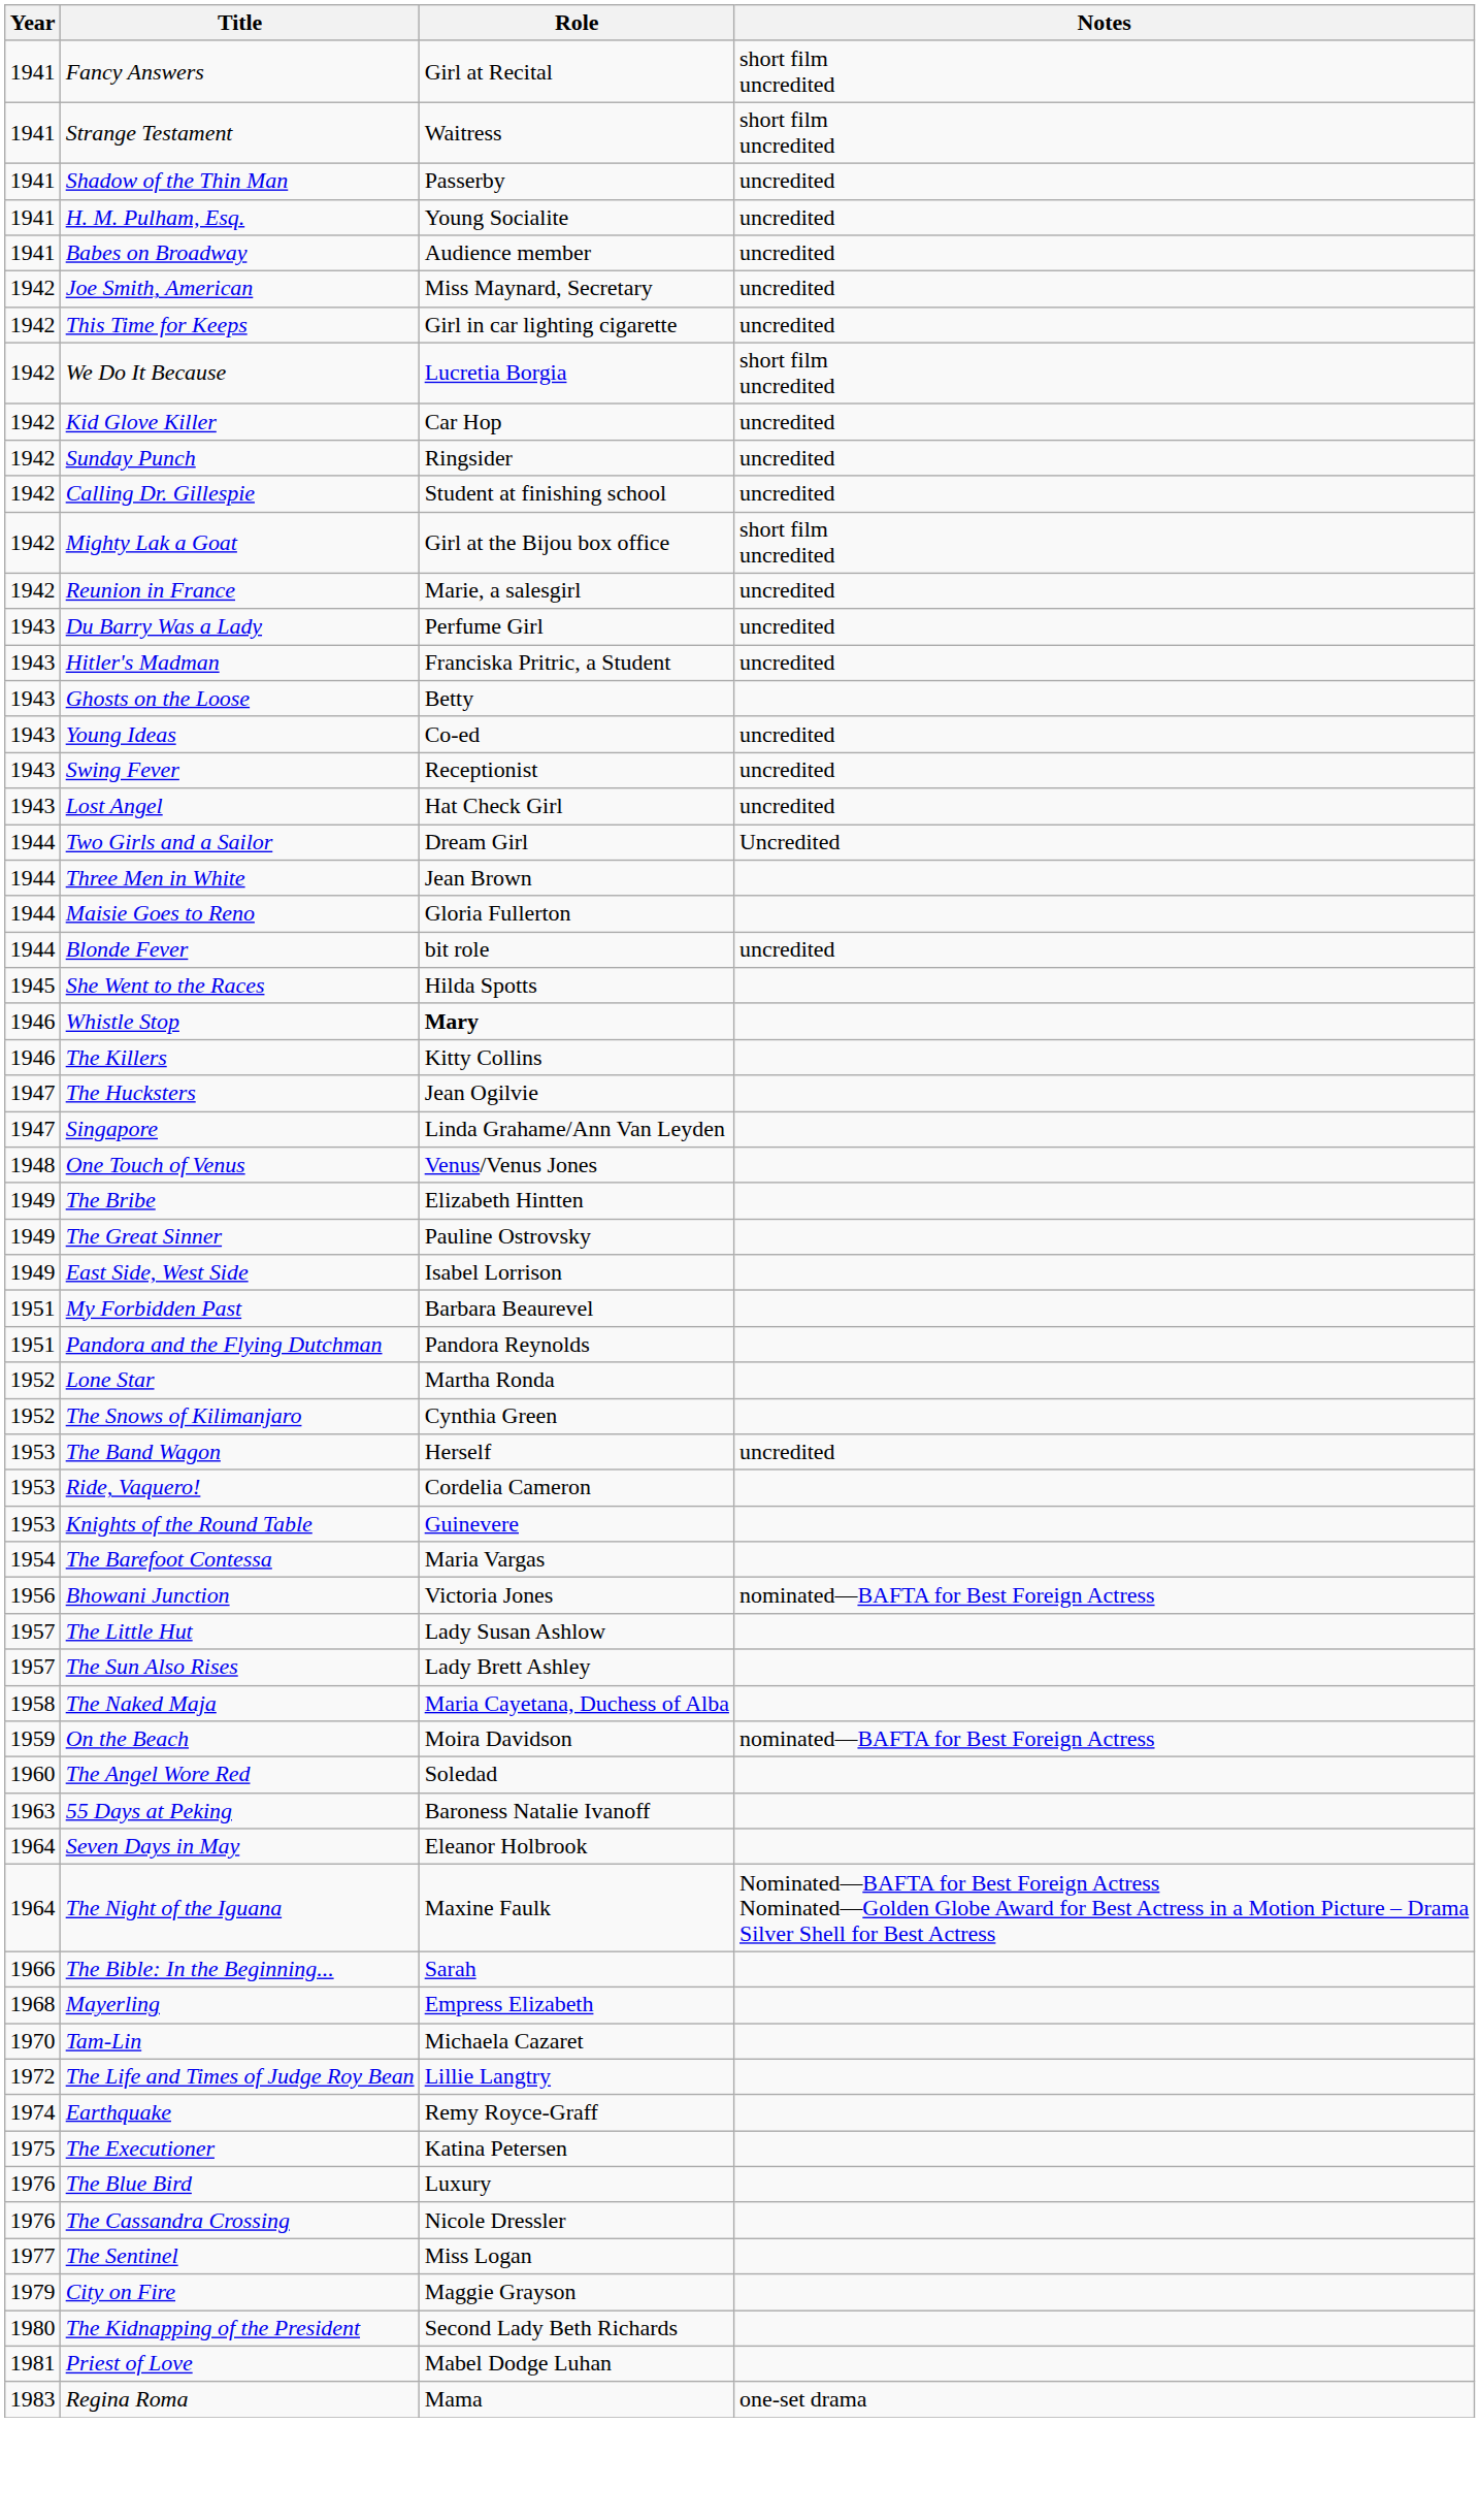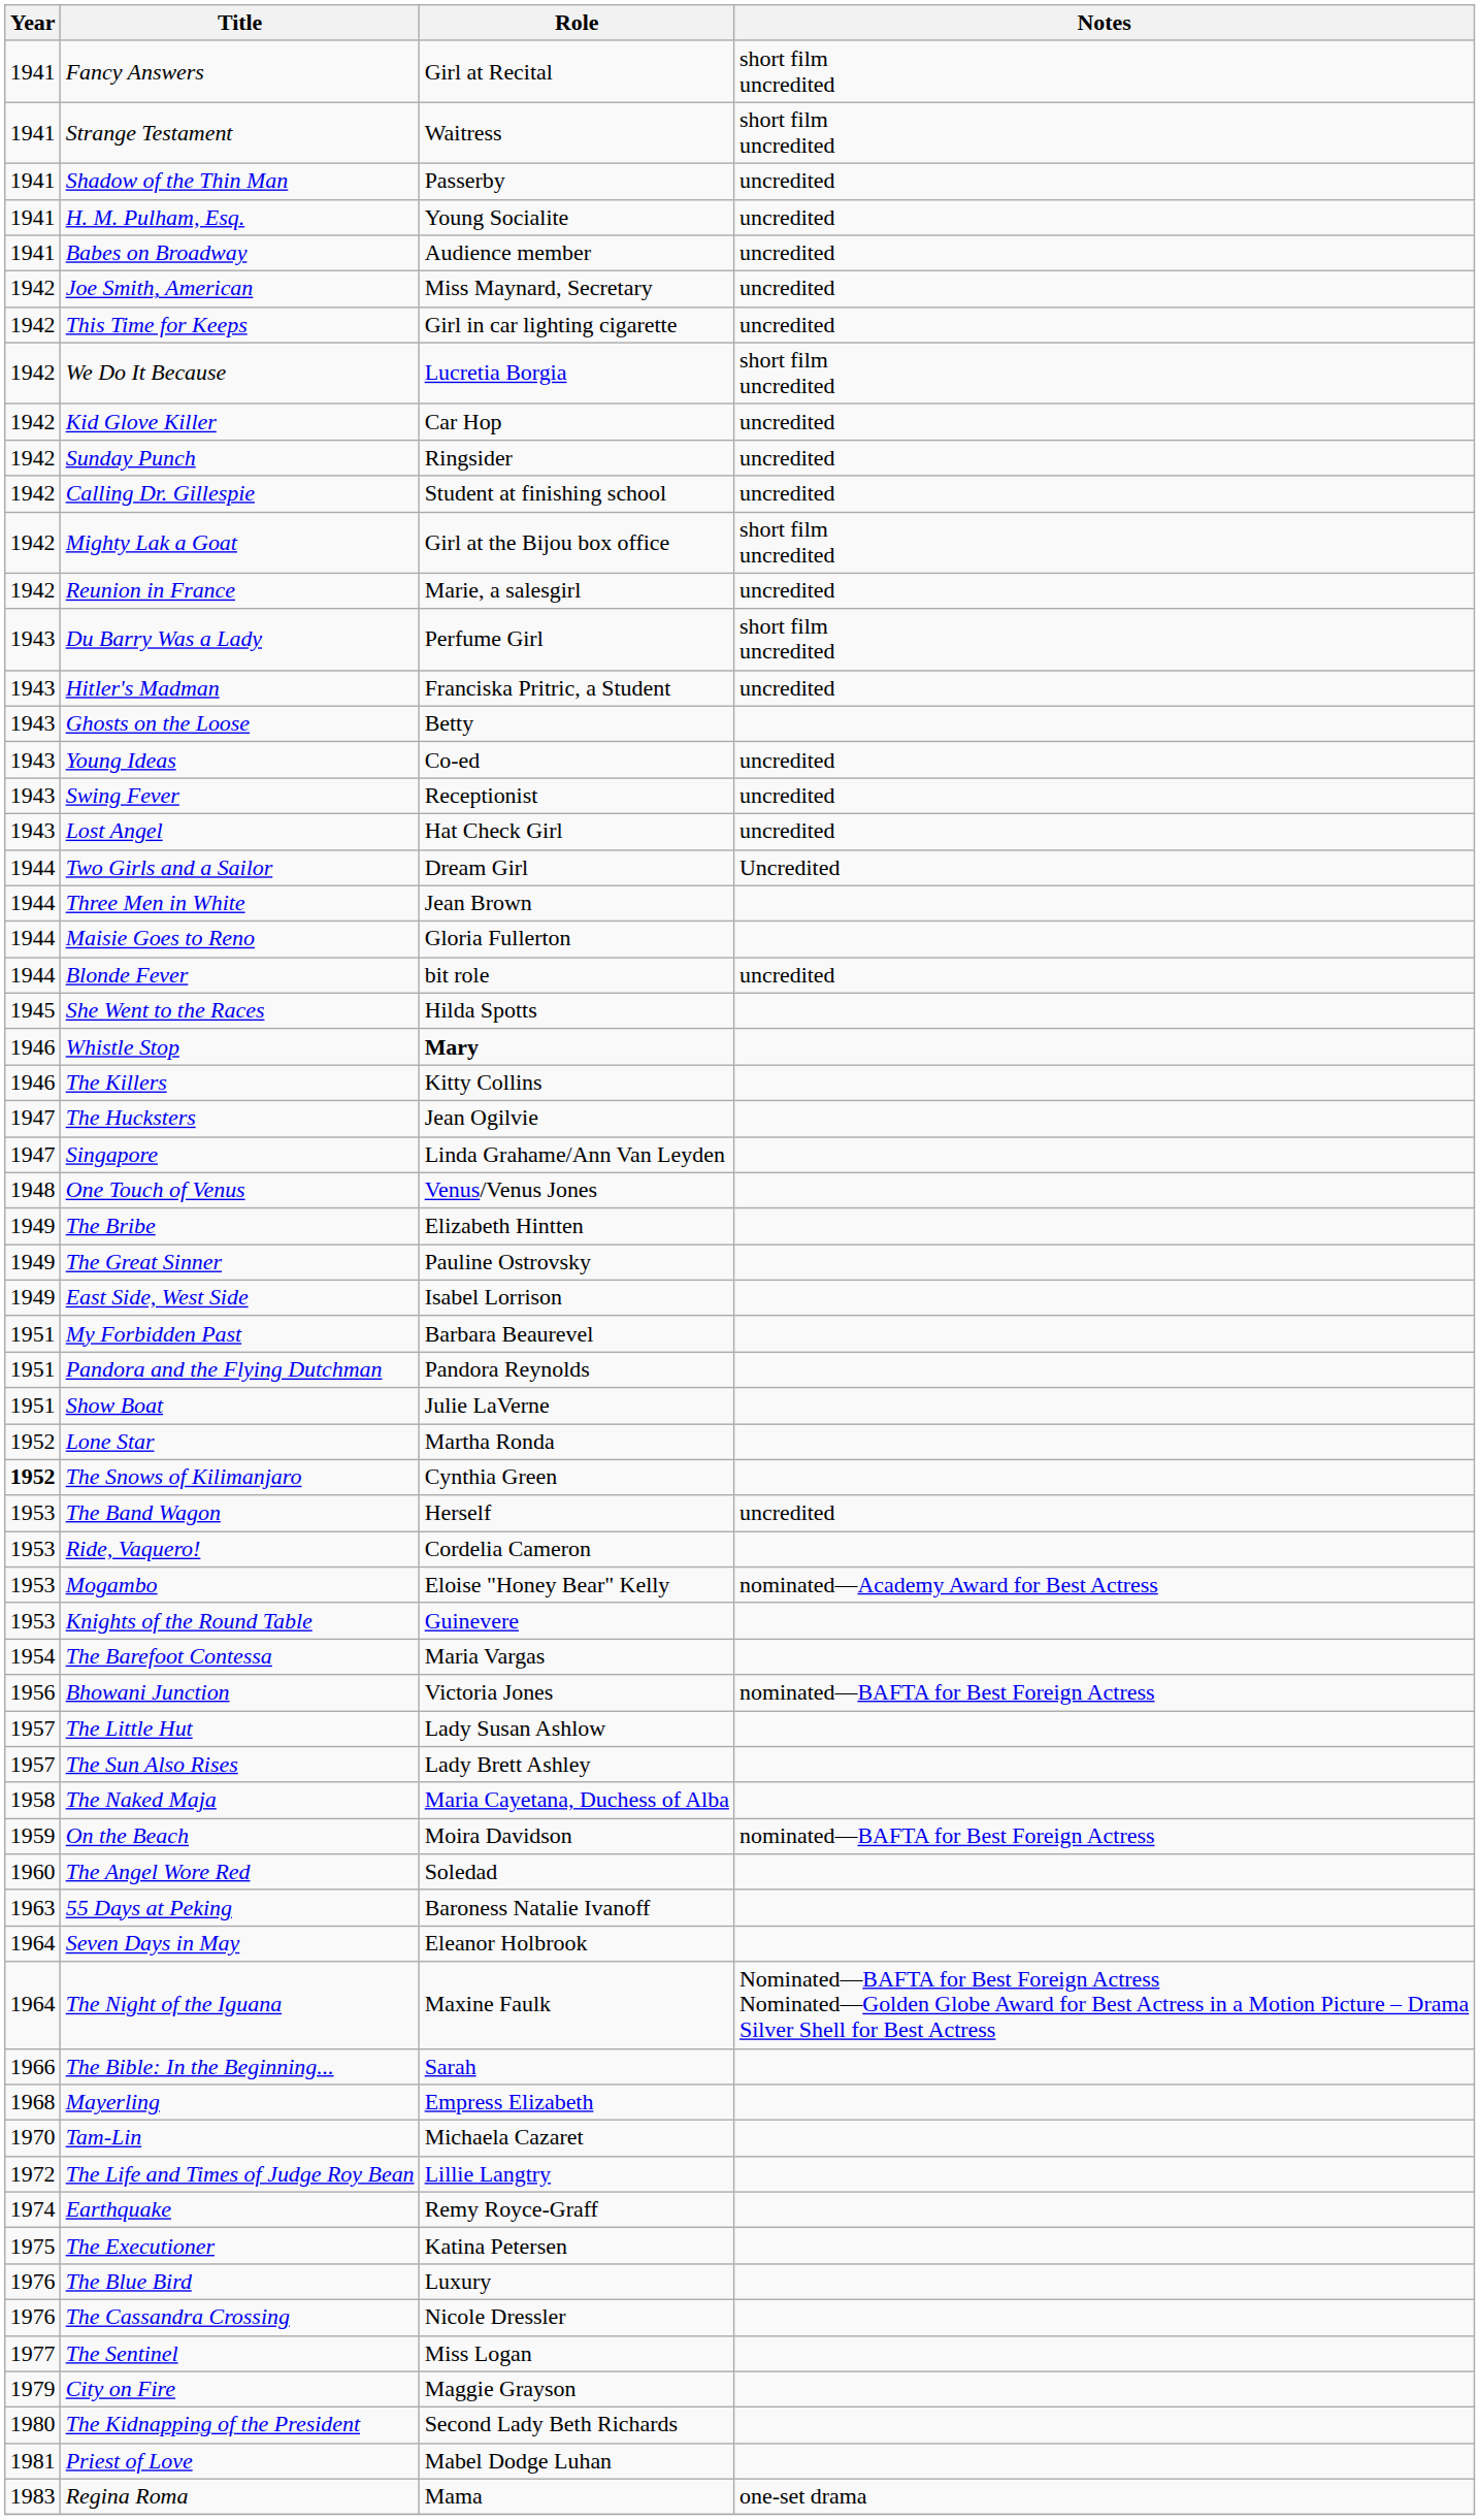 <table class="wikitable sortable">
 <tr>
 <th>Year</th>
 <th>Title</th>
 <th>Role</th>
 <th class="unsortable">Notes</th>
 </tr>
 <tr>
 <td>1941</td>
 <td><em>Fancy Answers</em></td>
 <td>Girl at Recital</td>
 <td>short film<br>uncredited</td>
 </tr>
 <tr>
 <td>1941</td>
 <td><em>Strange Testament</em></td>
 <td>Waitress</td>
 <td>short film<br>uncredited</td>
 </tr>
 <tr>
 <td>1941</td>
 <td><em><a href='#'>Shadow of the Thin Man</a></em></td>
 <td>Passerby</td>
 <td>uncredited</td>
 </tr>
 <tr>
 <td>1941</td>
 <td><em><a href='#'>H. M. Pulham, Esq.</a></em></td>
 <td>Young Socialite</td>
 <td>uncredited</td>
 </tr>
 <tr>
 <td>1941</td>
 <td><em><a href='#'>Babes on Broadway</a></em></td>
 <td>Audience member</td>
 <td>uncredited</td>
 </tr>
 <tr>
 <td>1942</td>
 <td><em><a href='#'>Joe Smith, American</a></em></td>
 <td>Miss Maynard, Secretary</td>
 <td>uncredited</td>
 </tr>
 <tr>
 <td>1942</td>
 <td><em><a href='#'>This Time for Keeps</a></em></td>
 <td>Girl in car lighting cigarette</td>
 <td>uncredited</td>
 </tr>
 <tr>
 <td>1942</td>
 <td><em>We Do It Because</em></td>
 <td><a href='#'>Lucretia Borgia</a></td>
 <td>short film<br>uncredited</td>
 </tr>
 <tr>
 <td>1942</td>
 <td><em><a href='#'>Kid Glove Killer</a></em></td>
 <td>Car Hop</td>
 <td>uncredited</td>
 </tr>
 <tr>
 <td>1942</td>
 <td><em><a href='#'>Sunday Punch</a></em></td>
 <td>Ringsider</td>
 <td>uncredited</td>
 </tr>
 <tr>
 <td>1942</td>
 <td><em><a href='#'>Calling Dr. Gillespie</a></em></td>
 <td>Student at finishing school</td>
 <td>uncredited</td>
 </tr>
 <tr>
 <td>1942</td>
 <td><em><a href='#'>Mighty Lak a Goat</a></em></td>
 <td>Girl at the Bijou box office</td>
 <td>short film<br>uncredited</td>
 </tr>
 <tr>
 <td>1942</td>
 <td><em><a href='#'>Reunion in France</a></em></td>
 <td>Marie, a salesgirl</td>
 <td>uncredited</td>
 </tr>
 <tr>
 <td>1943</td>
 <td><em><a href='#'>Du Barry Was a Lady</a></em></td>
 <td>Perfume Girl</td>
-<td>uncredited</td>
+<td>short film<br>uncredited</td>
 </tr>
 <tr>
 <td>1943</td>
 <td><em><a href='#'>Hitler's Madman</a></em></td>
 <td>Franciska Pritric, a Student</td>
 <td>uncredited</td>
 </tr>
 <tr>
 <td>1943</td>
 <td><em><a href='#'>Ghosts on the Loose</a></em></td>
 <td>Betty</td>
 <td></td>
 </tr>
 <tr>
 <td>1943</td>
 <td><em><a href='#'>Young Ideas</a></em></td>
 <td>Co-ed</td>
 <td>uncredited</td>
 </tr>
 <tr>
 <td>1943</td>
 <td><em><a href='#'>Swing Fever</a></em></td>
 <td>Receptionist</td>
 <td>uncredited</td>
 </tr>
 <tr>
 <td>1943</td>
 <td><em><a href='#'>Lost Angel</a></em></td>
 <td>Hat Check Girl</td>
 <td>uncredited</td>
 </tr>
 <tr>
 <td>1944</td>
 <td><em><a href='#'>Two Girls and a Sailor</a></em></td>
 <td>Dream Girl</td>
 <td>Uncredited</td>
 </tr>
 <tr>
 <td>1944</td>
 <td><em><a href='#'>Three Men in White</a></em></td>
 <td>Jean Brown</td>
 <td></td>
 </tr>
 <tr>
 <td>1944</td>
 <td><em><a href='#'>Maisie Goes to Reno</a></em></td>
 <td>Gloria Fullerton</td>
 <td></td>
 </tr>
 <tr>
 <td>1944</td>
 <td><em><a href='#'>Blonde Fever</a></em></td>
 <td>bit role</td>
 <td>uncredited</td>
 </tr>
 <tr>
 <td>1945</td>
 <td><em><a href='#'>She Went to the Races</a></em></td>
 <td>Hilda Spotts</td>
 <td></td>
 </tr>
 <tr>
 <td>1946</td>
 <td><em><a href='#'>Whistle Stop</a></em></td>
 <td><strong>Mary</strong></td>
 <td></td>
 </tr>
 <tr>
 <td>1946</td>
 <td><em><a href='#'>The Killers</a></em></td>
 <td>Kitty Collins</td>
 <td></td>
 </tr>
 <tr>
 <td>1947</td>
 <td><em><a href='#'>The Hucksters</a></em></td>
 <td>Jean Ogilvie</td>
 <td></td>
 </tr>
 <tr>
 <td>1947</td>
 <td><em><a href='#'>Singapore</a></em></td>
 <td>Linda Grahame/Ann Van Leyden</td>
 <td></td>
 </tr>
 <tr>
 <td>1948</td>
 <td><em><a href='#'>One Touch of Venus</a></em></td>
 <td><a href='#'>Venus</a>/Venus Jones</td>
 <td></td>
 </tr>
 <tr>
 <td>1949</td>
 <td><em><a href='#'>The Bribe</a></em></td>
 <td>Elizabeth Hintten</td>
 <td></td>
 </tr>
 <tr>
 <td>1949</td>
 <td><em><a href='#'>The Great Sinner</a></em></td>
 <td>Pauline Ostrovsky</td>
 <td></td>
 </tr>
 <tr>
 <td>1949</td>
 <td><em><a href='#'>East Side, West Side</a></em></td>
 <td>Isabel Lorrison</td>
 <td></td>
 </tr>
 <tr>
 <td>1951</td>
 <td><em><a href='#'>My Forbidden Past</a></em></td>
 <td>Barbara Beaurevel</td>
 <td></td>
 </tr>
 <tr>
 <td>1951</td>
 <td><em><a href='#'>Pandora and the Flying Dutchman</a></em></td>
 <td>Pandora Reynolds</td>
 <td></td>
 </tr>
 <tr>
+<td>1951</td>
+<td><em><a href='#'>Show Boat</a></em></td>
+<td>Julie LaVerne</td>
+<td></td>
+</tr>
+<tr>
 <td>1952</td>
 <td><em><a href='#'>Lone Star</a></em></td>
 <td>Martha Ronda</td>
 <td></td>
 </tr>
 <tr>
-<td>1952</td>
+<td><strong>1952</strong></td>
 <td><em><a href='#'>The Snows of Kilimanjaro</a></em></td>
 <td>Cynthia Green</td>
 <td></td>
 </tr>
 <tr>
 <td>1953</td>
 <td><em><a href='#'>The Band Wagon</a></em></td>
 <td>Herself</td>
 <td>uncredited</td>
 </tr>
 <tr>
 <td>1953</td>
 <td><em><a href='#'>Ride, Vaquero!</a></em></td>
 <td>Cordelia Cameron</td>
 <td></td>
+</tr>
+<tr>
+<td>1953</td>
+<td><em><a href='#'>Mogambo</a></em></td>
+<td>Eloise "Honey Bear" Kelly</td>
+<td>nominated—<a href='#'>Academy Award for Best Actress</a></td>
 </tr>
 <tr>
 <td>1953</td>
 <td><em><a href='#'>Knights of the Round Table</a></em></td>
 <td><a href='#'>Guinevere</a></td>
 <td></td>
 </tr>
 <tr>
 <td>1954</td>
 <td><em><a href='#'>The Barefoot Contessa</a></em></td>
 <td>Maria Vargas</td>
 <td></td>
 </tr>
 <tr>
 <td>1956</td>
 <td><em><a href='#'>Bhowani Junction</a></em></td>
 <td>Victoria Jones</td>
 <td>nominated—<a href='#'>BAFTA for Best Foreign Actress</a></td>
 </tr>
 <tr>
 <td>1957</td>
 <td><em><a href='#'>The Little Hut</a></em></td>
 <td>Lady Susan Ashlow</td>
 <td></td>
 </tr>
 <tr>
 <td>1957</td>
 <td><em><a href='#'>The Sun Also Rises</a></em></td>
 <td>Lady Brett Ashley</td>
 <td></td>
 </tr>
 <tr>
 <td>1958</td>
 <td><em><a href='#'>The Naked Maja</a></em></td>
 <td><a href='#'>Maria Cayetana, Duchess of Alba</a></td>
 <td></td>
 </tr>
 <tr>
 <td>1959</td>
 <td><em><a href='#'>On the Beach</a></em></td>
 <td>Moira Davidson</td>
 <td>nominated—<a href='#'>BAFTA for Best Foreign Actress</a></td>
 </tr>
 <tr>
 <td>1960</td>
 <td><em><a href='#'>The Angel Wore Red</a></em></td>
 <td>Soledad</td>
 <td></td>
 </tr>
 <tr>
 <td>1963</td>
 <td><em><a href='#'>55 Days at Peking</a></em></td>
 <td>Baroness Natalie Ivanoff</td>
 <td></td>
 </tr>
 <tr>
 <td>1964</td>
 <td><em><a href='#'>Seven Days in May</a></em></td>
 <td>Eleanor Holbrook</td>
 <td></td>
 </tr>
 <tr>
 <td>1964</td>
 <td><em><a href='#'>The Night of the Iguana</a></em></td>
 <td>Maxine Faulk</td>
 <td>Nominated—<a href='#'>BAFTA for Best Foreign Actress</a> <br> Nominated—<a href='#'>Golden Globe Award for Best Actress in a Motion Picture – Drama</a> <br> <a href='#'>Silver Shell for Best Actress</a></td>
 </tr>
 <tr>
 <td>1966</td>
 <td><em><a href='#'>The Bible: In the Beginning...</a></em></td>
 <td><a href='#'>Sarah</a></td>
 <td></td>
 </tr>
 <tr>
 <td>1968</td>
 <td><em><a href='#'>Mayerling</a></em></td>
 <td><a href='#'>Empress Elizabeth</a></td>
 <td></td>
 </tr>
 <tr>
 <td>1970</td>
 <td><em><a href='#'>Tam-Lin</a></em></td>
 <td>Michaela Cazaret</td>
 <td></td>
 </tr>
 <tr>
 <td>1972</td>
 <td><em><a href='#'>The Life and Times of Judge Roy Bean</a></em></td>
 <td><a href='#'>Lillie Langtry</a></td>
 <td></td>
 </tr>
 <tr>
 <td>1974</td>
 <td><em><a href='#'>Earthquake</a></em></td>
 <td>Remy Royce-Graff</td>
 <td></td>
 </tr>
 <tr>
 <td>1975</td>
 <td><em><a href='#'>The Executioner</a></em></td>
 <td>Katina Petersen</td>
 <td></td>
 </tr>
 <tr>
 <td>1976</td>
 <td><em><a href='#'>The Blue Bird</a></em></td>
 <td>Luxury</td>
 <td></td>
 </tr>
 <tr>
 <td>1976</td>
 <td><em><a href='#'>The Cassandra Crossing</a></em></td>
 <td>Nicole Dressler</td>
 <td></td>
 </tr>
 <tr>
 <td>1977</td>
 <td><em><a href='#'>The Sentinel</a></em></td>
 <td>Miss Logan</td>
 <td></td>
 </tr>
 <tr>
 <td>1979</td>
 <td><em><a href='#'>City on Fire</a></em></td>
 <td>Maggie Grayson</td>
 <td></td>
 </tr>
 <tr>
 <td>1980</td>
 <td><em><a href='#'>The Kidnapping of the President</a></em></td>
 <td>Second Lady Beth Richards</td>
 <td></td>
 </tr>
 <tr>
 <td>1981</td>
 <td><em><a href='#'>Priest of Love</a></em></td>
 <td>Mabel Dodge Luhan</td>
 <td></td>
 </tr>
 <tr>
 <td>1983</td>
 <td><em>Regina Roma</em></td>
 <td>Mama</td>
 <td>one-set drama</td>
 </tr>
 <tr>
 </tr>
 </table>
